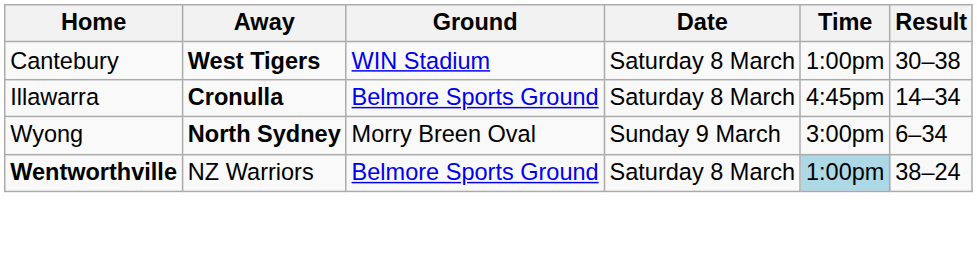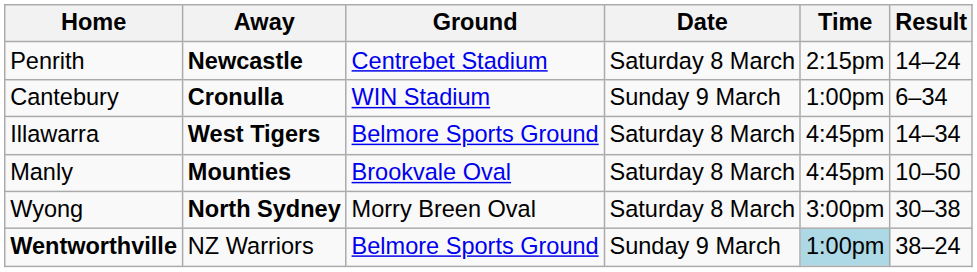 <table class="wikitable">
 <tr>
 <th>Home</th>
 <th>Away</th>
 <th>Ground</th>
 <th>Date</th>
 <th>Time</th>
 <th>Result</th>
 </tr>
 <tr>
+<td>Penrith</td>
+<td><strong>Newcastle</strong></td>
+<td><a href='#'>Centrebet Stadium</a></td>
+<td>Saturday 8 March</td>
+<td>2:15pm</td>
+<td>14–24</td>
+</tr>
+<tr>
 <td>Cantebury</td>
-<td><strong>West Tigers</strong></td>
+<td><strong>Cronulla</strong></td>
 <td><a href='#'>WIN Stadium</a></td>
-<td>Saturday 8 March</td>
+<td>Sunday 9 March</td>
 <td>1:00pm</td>
-<td>30–38</td>
+<td>6–34</td>
 </tr>
 <tr>
 <td>Illawarra</td>
-<td><strong>Cronulla</strong></td>
+<td><strong>West Tigers</strong></td>
 <td><a href='#'>Belmore Sports Ground</a></td>
 <td>Saturday 8 March</td>
 <td>4:45pm</td>
 <td>14–34</td>
 </tr>
 <tr>
+<td>Manly</td>
+<td><strong>Mounties</strong></td>
+<td><a href='#'>Brookvale Oval</a></td>
+<td>Saturday 8 March</td>
+<td>4:45pm</td>
+<td>10–50</td>
+</tr>
+<tr>
 <td>Wyong</td>
 <td><strong>North Sydney</strong></td>
 <td>Morry Breen Oval</td>
-<td>Sunday 9 March</td>
+<td>Saturday 8 March</td>
 <td>3:00pm</td>
-<td>6–34</td>
+<td>30–38</td>
 </tr>
 <tr>
 <td><strong>Wentworthville</strong></td>
 <td>NZ Warriors</td>
 <td><a href='#'>Belmore Sports Ground</a></td>
-<td>Saturday 8 March</td>
+<td>Sunday 9 March</td>
 <td style="background: lightblue;">1:00pm</td>
 <td>38–24</td>
 </tr>
 </table>
